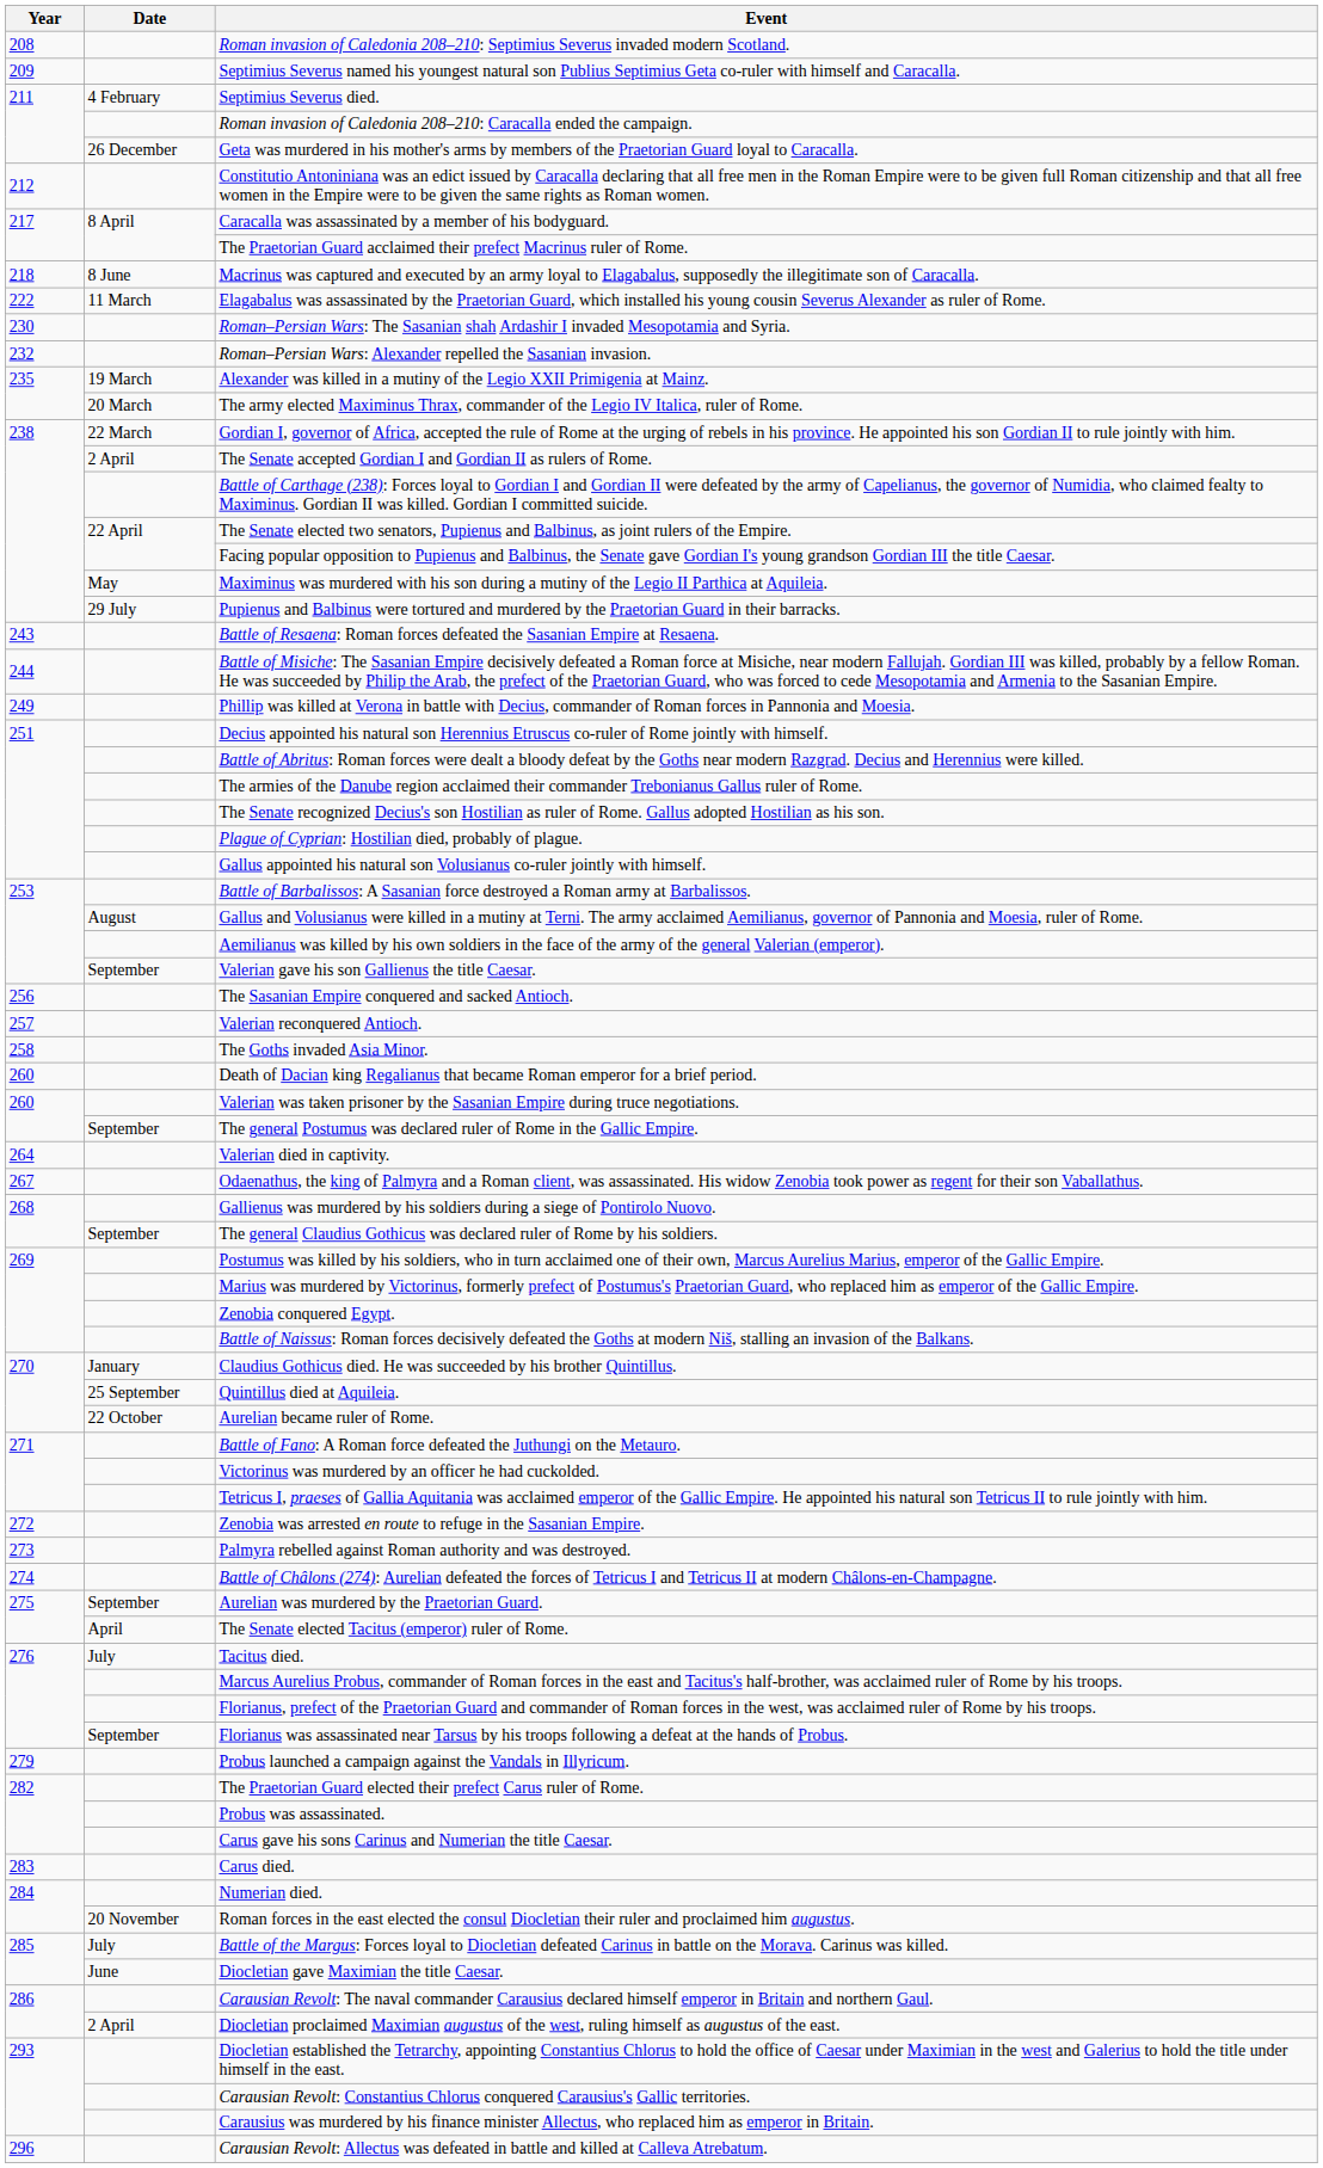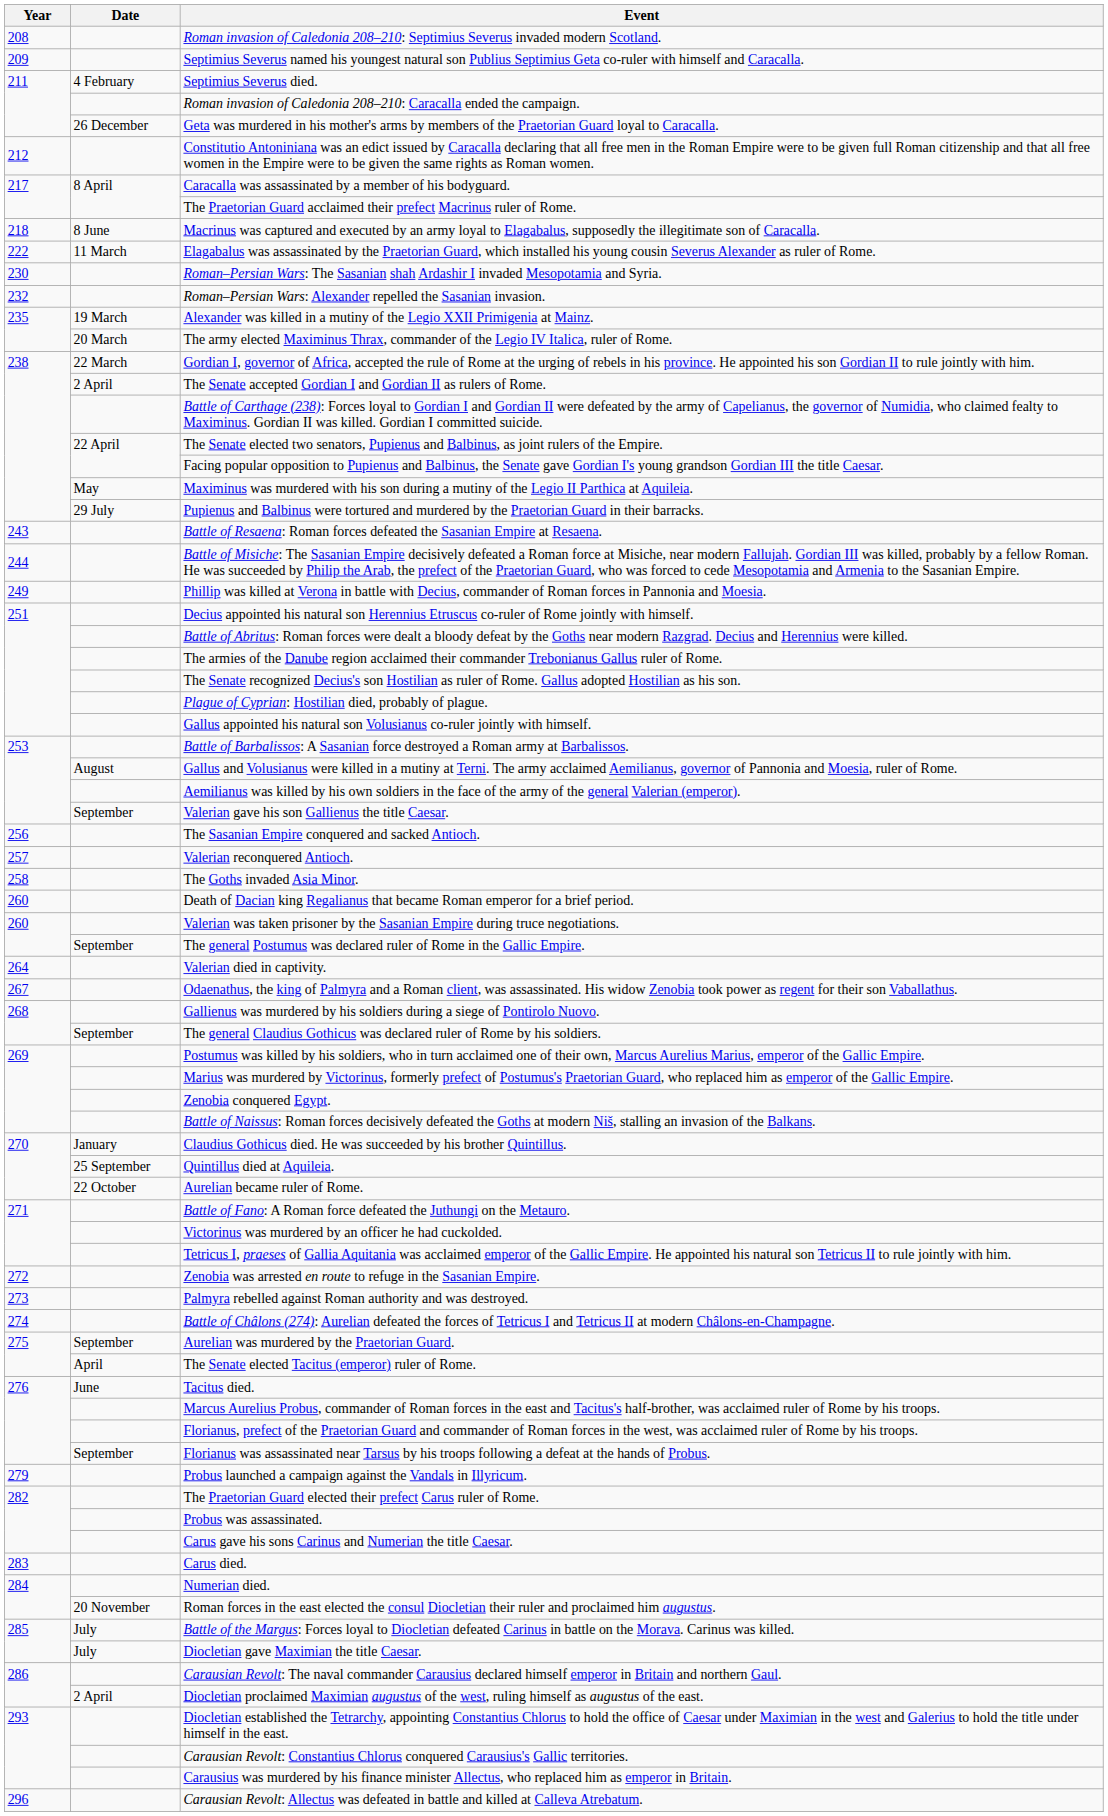 <table class="wikitable" width="100%">
 <tr>
 <th style="width:6%">Year</th>
 <th style="width:10%">Date</th>
 <th>Event</th>
 </tr>
 <tr>
 <td><a href='#'>208</a></td>
 <td></td>
 <td><em><a href='#'>Roman invasion of Caledonia 208–210</a></em>: <a href='#'>Septimius Severus</a> invaded modern <a href='#'>Scotland</a>.</td>
 </tr>
 <tr>
 <td><a href='#'>209</a></td>
 <td></td>
 <td><a href='#'>Septimius Severus</a> named his youngest natural son <a href='#'>Publius Septimius Geta</a> co-ruler with himself and <a href='#'>Caracalla</a>.</td>
 </tr>
 <tr>
 <td rowspan="3" valign="top"><a href='#'>211</a></td>
 <td>4 February</td>
 <td><a href='#'>Septimius Severus</a> died.</td>
 </tr>
 <tr>
 <td></td>
 <td><em>Roman invasion of Caledonia 208–210</em>: <a href='#'>Caracalla</a> ended the campaign.</td>
 </tr>
 <tr>
 <td>26 December</td>
 <td><a href='#'>Geta</a> was murdered in his mother's arms by members of the <a href='#'>Praetorian Guard</a> loyal to <a href='#'>Caracalla</a>.</td>
 </tr>
 <tr>
 <td><a href='#'>212</a></td>
 <td></td>
 <td><a href='#'>Constitutio Antoniniana</a> was an edict issued by <a href='#'>Caracalla</a> declaring that all free men in the Roman Empire were to be given full Roman citizenship and that all free women in the Empire were to be given the same rights as Roman women.</td>
 </tr>
 <tr>
 <td rowspan="2" valign="top"><a href='#'>217</a></td>
 <td rowspan="2" valign="top">8 April</td>
 <td><a href='#'>Caracalla</a> was assassinated by a member of his bodyguard.</td>
 </tr>
 <tr>
 <td>The <a href='#'>Praetorian Guard</a> acclaimed their <a href='#'>prefect</a> <a href='#'>Macrinus</a> ruler of Rome.</td>
 </tr>
 <tr>
 <td><a href='#'>218</a></td>
 <td>8 June</td>
 <td><a href='#'>Macrinus</a> was captured and executed by an army loyal to <a href='#'>Elagabalus</a>, supposedly the illegitimate son of <a href='#'>Caracalla</a>.</td>
 </tr>
 <tr>
 <td><a href='#'>222</a></td>
 <td>11 March</td>
 <td><a href='#'>Elagabalus</a> was assassinated by the <a href='#'>Praetorian Guard</a>, which installed his young cousin <a href='#'>Severus Alexander</a> as ruler of Rome.</td>
 </tr>
 <tr>
 <td><a href='#'>230</a></td>
 <td></td>
 <td><em><a href='#'>Roman–Persian Wars</a></em>: The <a href='#'>Sasanian</a> <a href='#'>shah</a> <a href='#'>Ardashir I</a> invaded <a href='#'>Mesopotamia</a> and Syria.</td>
 </tr>
 <tr>
 <td><a href='#'>232</a></td>
 <td></td>
 <td><em>Roman–Persian Wars</em>: <a href='#'>Alexander</a> repelled the <a href='#'>Sasanian</a> invasion.</td>
 </tr>
 <tr>
 <td rowspan="2" valign="top"><a href='#'>235</a></td>
 <td>19 March</td>
 <td><a href='#'>Alexander</a> was killed in a mutiny of the <a href='#'>Legio XXII Primigenia</a> at <a href='#'>Mainz</a>.</td>
 </tr>
 <tr>
 <td>20 March</td>
 <td>The army elected <a href='#'>Maximinus Thrax</a>, commander of the <a href='#'>Legio IV Italica</a>, ruler of Rome.</td>
 </tr>
 <tr>
 <td rowspan="7" valign="top"><a href='#'>238</a></td>
 <td>22 March</td>
 <td><a href='#'>Gordian I</a>, <a href='#'>governor</a> of <a href='#'>Africa</a>, accepted the rule of Rome at the urging of rebels in his <a href='#'>province</a>.  He appointed his son <a href='#'>Gordian II</a> to rule jointly with him.</td>
 </tr>
 <tr>
 <td>2 April</td>
 <td>The <a href='#'>Senate</a> accepted <a href='#'>Gordian I</a> and <a href='#'>Gordian II</a> as rulers of Rome.</td>
 </tr>
 <tr>
 <td></td>
 <td><em><a href='#'>Battle of Carthage (238)</a></em>: Forces loyal to <a href='#'>Gordian I</a> and <a href='#'>Gordian II</a> were defeated by the army of <a href='#'>Capelianus</a>, the <a href='#'>governor</a> of <a href='#'>Numidia</a>, who claimed fealty to <a href='#'>Maximinus</a>.  Gordian II was killed.  Gordian I committed suicide.</td>
 </tr>
 <tr>
 <td rowspan="2" valign="top">22 April</td>
 <td>The <a href='#'>Senate</a> elected two senators, <a href='#'>Pupienus</a> and <a href='#'>Balbinus</a>, as joint rulers of the Empire.</td>
 </tr>
 <tr>
 <td>Facing popular opposition to <a href='#'>Pupienus</a> and <a href='#'>Balbinus</a>, the <a href='#'>Senate</a> gave <a href='#'>Gordian I's</a> young grandson <a href='#'>Gordian III</a> the title <a href='#'>Caesar</a>.</td>
 </tr>
 <tr>
 <td>May</td>
 <td><a href='#'>Maximinus</a> was murdered with his son during a mutiny of the <a href='#'>Legio II Parthica</a> at <a href='#'>Aquileia</a>.</td>
 </tr>
 <tr>
 <td>29 July</td>
 <td><a href='#'>Pupienus</a> and <a href='#'>Balbinus</a> were tortured and murdered by the <a href='#'>Praetorian Guard</a> in their barracks.</td>
 </tr>
 <tr>
 <td><a href='#'>243</a></td>
 <td></td>
 <td><em><a href='#'>Battle of Resaena</a></em>: Roman forces defeated the <a href='#'>Sasanian Empire</a> at <a href='#'>Resaena</a>.</td>
 </tr>
 <tr>
 <td><a href='#'>244</a></td>
 <td></td>
 <td><em><a href='#'>Battle of Misiche</a></em>: The <a href='#'>Sasanian Empire</a> decisively defeated a Roman force at Misiche, near modern <a href='#'>Fallujah</a>.  <a href='#'>Gordian III</a> was killed, probably by a fellow Roman.  He was succeeded by <a href='#'>Philip the Arab</a>, the <a href='#'>prefect</a> of the <a href='#'>Praetorian Guard</a>, who was forced to cede <a href='#'>Mesopotamia</a> and <a href='#'>Armenia</a> to the Sasanian Empire.</td>
 </tr>
 <tr>
 <td><a href='#'>249</a></td>
 <td></td>
 <td><a href='#'>Phillip</a> was killed at <a href='#'>Verona</a> in battle with <a href='#'>Decius</a>, commander of Roman forces in Pannonia and <a href='#'>Moesia</a>.</td>
 </tr>
 <tr>
 <td rowspan="6" valign="top"><a href='#'>251</a></td>
 <td></td>
 <td><a href='#'>Decius</a> appointed his natural son <a href='#'>Herennius Etruscus</a> co-ruler of Rome jointly with himself.</td>
 </tr>
 <tr>
 <td></td>
 <td><em><a href='#'>Battle of Abritus</a></em>: Roman forces were dealt a bloody defeat by the <a href='#'>Goths</a> near modern <a href='#'>Razgrad</a>.  <a href='#'>Decius</a> and <a href='#'>Herennius</a> were killed.</td>
 </tr>
 <tr>
 <td></td>
 <td>The armies of the <a href='#'>Danube</a> region acclaimed their commander <a href='#'>Trebonianus Gallus</a> ruler of Rome.</td>
 </tr>
 <tr>
 <td></td>
 <td>The <a href='#'>Senate</a> recognized <a href='#'>Decius's</a> son <a href='#'>Hostilian</a> as ruler of Rome.  <a href='#'>Gallus</a> adopted <a href='#'>Hostilian</a> as his son.</td>
 </tr>
 <tr>
 <td></td>
 <td><em><a href='#'>Plague of Cyprian</a></em>: <a href='#'>Hostilian</a> died, probably of plague.</td>
 </tr>
 <tr>
 <td></td>
 <td><a href='#'>Gallus</a> appointed his natural son <a href='#'>Volusianus</a> co-ruler jointly with himself.</td>
 </tr>
 <tr>
 <td rowspan="4" valign="top"><a href='#'>253</a></td>
 <td></td>
 <td><em><a href='#'>Battle of Barbalissos</a></em>: A <a href='#'>Sasanian</a> force destroyed a Roman army at <a href='#'>Barbalissos</a>.</td>
 </tr>
 <tr>
 <td>August</td>
 <td><a href='#'>Gallus</a> and <a href='#'>Volusianus</a> were killed in a mutiny at <a href='#'>Terni</a>.  The army acclaimed <a href='#'>Aemilianus</a>, <a href='#'>governor</a> of Pannonia and <a href='#'>Moesia</a>, ruler of Rome.</td>
 </tr>
 <tr>
 <td></td>
 <td><a href='#'>Aemilianus</a> was killed by his own soldiers in the face of the army of the <a href='#'>general</a> <a href='#'>Valerian (emperor)</a>.</td>
 </tr>
 <tr>
 <td>September</td>
 <td><a href='#'>Valerian</a> gave his son <a href='#'>Gallienus</a> the title <a href='#'>Caesar</a>.</td>
 </tr>
 <tr>
 <td><a href='#'>256</a></td>
 <td></td>
 <td>The <a href='#'>Sasanian Empire</a> conquered and sacked <a href='#'>Antioch</a>.</td>
 </tr>
 <tr>
 <td><a href='#'>257</a></td>
 <td></td>
 <td><a href='#'>Valerian</a> reconquered <a href='#'>Antioch</a>.</td>
 </tr>
 <tr>
 <td><a href='#'>258</a></td>
 <td></td>
 <td>The <a href='#'>Goths</a> invaded <a href='#'>Asia Minor</a>.</td>
 </tr>
 <tr>
 <td><a href='#'>260</a></td>
 <td></td>
 <td>Death of <a href='#'>Dacian</a> king <a href='#'>Regalianus</a> that became Roman emperor for a brief period.</td>
 </tr>
 <tr>
 <td rowspan="2" valign="top"><a href='#'>260</a></td>
 <td></td>
 <td><a href='#'>Valerian</a> was taken prisoner by the <a href='#'>Sasanian Empire</a> during truce negotiations.</td>
 </tr>
 <tr>
 <td>September</td>
 <td>The <a href='#'>general</a> <a href='#'>Postumus</a> was declared ruler of Rome in the <a href='#'>Gallic Empire</a>.</td>
 </tr>
 <tr>
 <td><a href='#'>264</a></td>
 <td></td>
 <td><a href='#'>Valerian</a> died in captivity.</td>
 </tr>
 <tr>
 <td><a href='#'>267</a></td>
 <td></td>
 <td><a href='#'>Odaenathus</a>, the <a href='#'>king</a> of <a href='#'>Palmyra</a> and a Roman <a href='#'>client</a>, was assassinated.  His widow <a href='#'>Zenobia</a> took power as <a href='#'>regent</a> for their son <a href='#'>Vaballathus</a>.</td>
 </tr>
 <tr>
 <td rowspan="2" valign="top"><a href='#'>268</a></td>
 <td></td>
 <td><a href='#'>Gallienus</a> was murdered by his soldiers during a siege of <a href='#'>Pontirolo Nuovo</a>.</td>
 </tr>
 <tr>
 <td>September</td>
 <td>The <a href='#'>general</a> <a href='#'>Claudius Gothicus</a> was declared ruler of Rome by his soldiers.</td>
 </tr>
 <tr>
 <td rowspan="4" valign="top"><a href='#'>269</a></td>
 <td></td>
 <td><a href='#'>Postumus</a> was killed by his soldiers, who in turn acclaimed one of their own, <a href='#'>Marcus Aurelius Marius</a>, <a href='#'>emperor</a> of the <a href='#'>Gallic Empire</a>.</td>
 </tr>
 <tr>
 <td></td>
 <td><a href='#'>Marius</a> was murdered by <a href='#'>Victorinus</a>, formerly <a href='#'>prefect</a> of <a href='#'>Postumus's</a> <a href='#'>Praetorian Guard</a>, who replaced him as <a href='#'>emperor</a> of the <a href='#'>Gallic Empire</a>.</td>
 </tr>
 <tr>
 <td></td>
 <td><a href='#'>Zenobia</a> conquered <a href='#'>Egypt</a>.</td>
 </tr>
 <tr>
 <td></td>
 <td><em><a href='#'>Battle of Naissus</a></em>: Roman forces decisively defeated the <a href='#'>Goths</a> at modern <a href='#'>Niš</a>, stalling an invasion of the <a href='#'>Balkans</a>.</td>
 </tr>
 <tr>
 <td rowspan="3" valign="top"><a href='#'>270</a></td>
 <td>January</td>
 <td><a href='#'>Claudius Gothicus</a> died.  He was succeeded by his brother <a href='#'>Quintillus</a>.</td>
 </tr>
 <tr>
 <td>25 September</td>
 <td><a href='#'>Quintillus</a> died at <a href='#'>Aquileia</a>.</td>
 </tr>
 <tr>
 <td>22 October</td>
 <td><a href='#'>Aurelian</a> became ruler of Rome.</td>
 </tr>
 <tr>
 <td rowspan="3" valign="top"><a href='#'>271</a></td>
 <td></td>
 <td><em><a href='#'>Battle of Fano</a></em>: A Roman force defeated the <a href='#'>Juthungi</a> on the <a href='#'>Metauro</a>.</td>
 </tr>
 <tr>
 <td></td>
 <td><a href='#'>Victorinus</a> was murdered by an officer he had cuckolded.</td>
 </tr>
 <tr>
 <td></td>
 <td><a href='#'>Tetricus I</a>, <em><a href='#'>praeses</a></em> of <a href='#'>Gallia Aquitania</a> was acclaimed <a href='#'>emperor</a> of the <a href='#'>Gallic Empire</a>.  He appointed his natural son <a href='#'>Tetricus II</a> to rule jointly with him.</td>
 </tr>
 <tr>
 <td><a href='#'>272</a></td>
 <td></td>
 <td><a href='#'>Zenobia</a> was arrested <em>en route</em> to refuge in the <a href='#'>Sasanian Empire</a>.</td>
 </tr>
 <tr>
 <td><a href='#'>273</a></td>
 <td></td>
 <td><a href='#'>Palmyra</a> rebelled against Roman authority and was destroyed.</td>
 </tr>
 <tr>
 <td><a href='#'>274</a></td>
 <td></td>
 <td><em><a href='#'>Battle of Châlons (274)</a></em>: <a href='#'>Aurelian</a> defeated the forces of <a href='#'>Tetricus I</a> and <a href='#'>Tetricus II</a> at modern <a href='#'>Châlons-en-Champagne</a>.</td>
 </tr>
 <tr>
 <td rowspan="2" valign="top"><a href='#'>275</a></td>
 <td>September</td>
 <td><a href='#'>Aurelian</a> was murdered by the <a href='#'>Praetorian Guard</a>.</td>
 </tr>
 <tr>
 <td>April</td>
 <td>The <a href='#'>Senate</a> elected <a href='#'>Tacitus (emperor)</a> ruler of Rome.</td>
 </tr>
 <tr>
 <td rowspan="4" valign="top"><a href='#'>276</a></td>
-<td>July</td>
+<td>June</td>
 <td><a href='#'>Tacitus</a> died.</td>
 </tr>
 <tr>
 <td></td>
 <td><a href='#'>Marcus Aurelius Probus</a>, commander of Roman forces in the east and <a href='#'>Tacitus's</a> half-brother, was acclaimed ruler of Rome by his troops.</td>
 </tr>
 <tr>
 <td></td>
 <td><a href='#'>Florianus</a>, <a href='#'>prefect</a> of the <a href='#'>Praetorian Guard</a> and commander of Roman forces in the west, was acclaimed ruler of Rome by his troops.</td>
 </tr>
 <tr>
 <td>September</td>
 <td><a href='#'>Florianus</a> was assassinated near <a href='#'>Tarsus</a> by his troops following a defeat at the hands of <a href='#'>Probus</a>.</td>
 </tr>
 <tr>
 <td><a href='#'>279</a></td>
 <td></td>
 <td><a href='#'>Probus</a> launched a campaign against the <a href='#'>Vandals</a> in <a href='#'>Illyricum</a>.</td>
 </tr>
 <tr>
 <td rowspan="3" valign="top"><a href='#'>282</a></td>
 <td></td>
 <td>The <a href='#'>Praetorian Guard</a> elected their <a href='#'>prefect</a> <a href='#'>Carus</a> ruler of Rome.</td>
 </tr>
 <tr>
 <td></td>
 <td><a href='#'>Probus</a> was assassinated.</td>
 </tr>
 <tr>
 <td></td>
 <td><a href='#'>Carus</a> gave his sons <a href='#'>Carinus</a> and <a href='#'>Numerian</a> the title <a href='#'>Caesar</a>.</td>
 </tr>
 <tr>
 <td><a href='#'>283</a></td>
 <td></td>
 <td><a href='#'>Carus</a> died.</td>
 </tr>
 <tr>
 <td rowspan="2" valign="top"><a href='#'>284</a></td>
 <td></td>
 <td><a href='#'>Numerian</a> died.</td>
 </tr>
 <tr>
 <td>20 November</td>
 <td>Roman forces in the east elected the <a href='#'>consul</a> <a href='#'>Diocletian</a> their ruler and proclaimed him <em><a href='#'>augustus</a></em>.</td>
 </tr>
 <tr>
 <td rowspan="2" valign="top"><a href='#'>285</a></td>
 <td>July</td>
 <td><em><a href='#'>Battle of the Margus</a></em>: Forces loyal to <a href='#'>Diocletian</a> defeated <a href='#'>Carinus</a> in battle on the <a href='#'>Morava</a>.  Carinus was killed.</td>
 </tr>
 <tr>
-<td>June</td>
+<td>July</td>
 <td><a href='#'>Diocletian</a> gave <a href='#'>Maximian</a> the title <a href='#'>Caesar</a>.</td>
 </tr>
 <tr>
 <td rowspan="2" valign="top"><a href='#'>286</a></td>
 <td></td>
 <td><em><a href='#'>Carausian Revolt</a></em>: The naval commander <a href='#'>Carausius</a> declared himself <a href='#'>emperor</a> in <a href='#'>Britain</a> and northern <a href='#'>Gaul</a>.</td>
 </tr>
 <tr>
 <td>2 April</td>
 <td><a href='#'>Diocletian</a> proclaimed <a href='#'>Maximian</a> <em><a href='#'>augustus</a></em> of the <a href='#'>west</a>, ruling himself as <em>augustus</em> of the east.</td>
 </tr>
 <tr>
 <td rowspan="3" valign="top"><a href='#'>293</a></td>
 <td></td>
 <td><a href='#'>Diocletian</a> established the <a href='#'>Tetrarchy</a>, appointing <a href='#'>Constantius Chlorus</a> to hold the office of <a href='#'>Caesar</a> under <a href='#'>Maximian</a> in the <a href='#'>west</a> and <a href='#'>Galerius</a> to hold the title under himself in the east.</td>
 </tr>
 <tr>
 <td></td>
 <td><em>Carausian Revolt</em>: <a href='#'>Constantius Chlorus</a> conquered <a href='#'>Carausius's</a> <a href='#'>Gallic</a> territories.</td>
 </tr>
 <tr>
 <td></td>
 <td><a href='#'>Carausius</a> was murdered by his finance minister <a href='#'>Allectus</a>, who replaced him as <a href='#'>emperor</a> in <a href='#'>Britain</a>.</td>
 </tr>
 <tr>
 <td><a href='#'>296</a></td>
 <td></td>
 <td><em>Carausian Revolt</em>: <a href='#'>Allectus</a> was defeated in battle and killed at <a href='#'>Calleva Atrebatum</a>.</td>
 </tr>
 </table>
